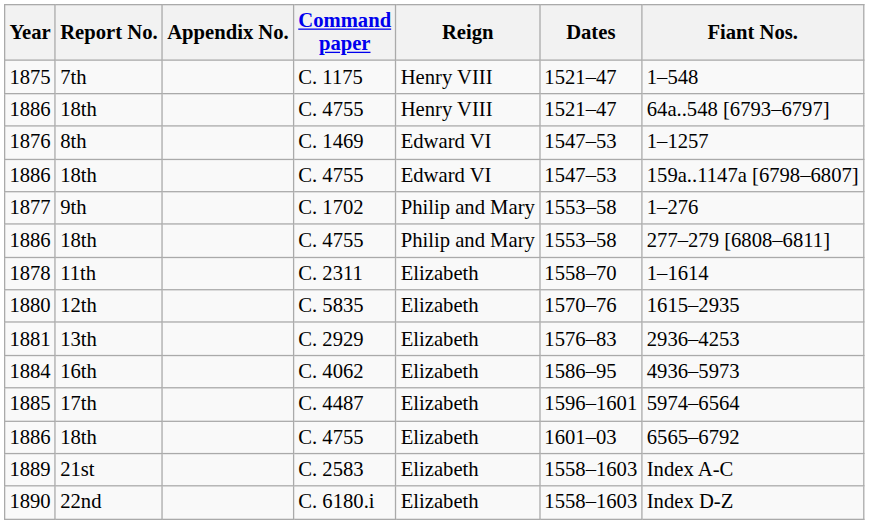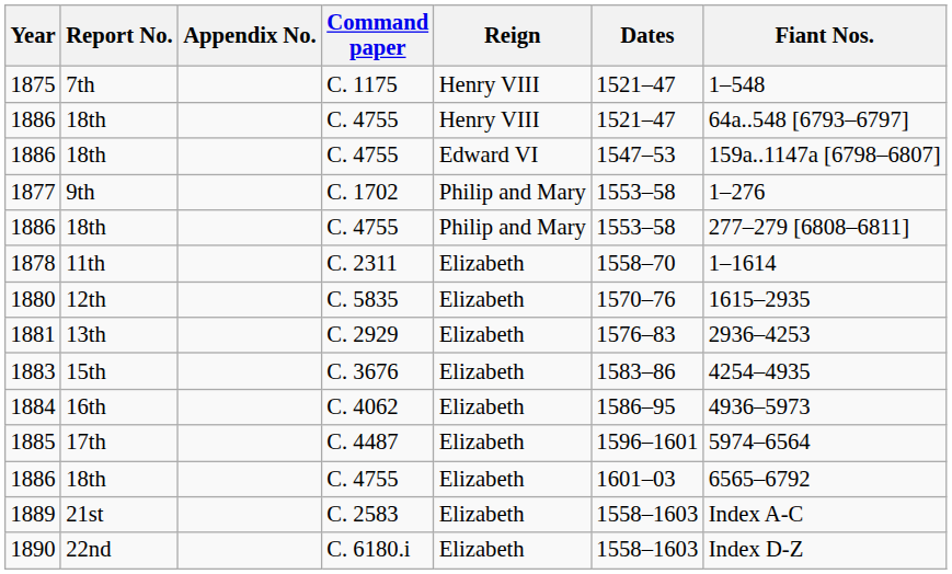 <table class="wikitable sortable">
 <tr>
 <th>Year</th>
 <th data-sort-type="number">Report No.</th>
 <th>Appendix No.</th>
 <th><a href='#'>Command<br>paper</a></th>
 <th>Reign</th>
 <th data-sort-type="number">Dates</th>
 <th data-sort-type="number">Fiant Nos.</th>
 </tr>
 <tr>
 <td>1875</td>
 <td>7th</td>
 <td></td>
 <td>C. 1175</td>
 <td>Henry VIII</td>
 <td>1521–47</td>
 <td>1–548</td>
 </tr>
 <tr>
 <td>1886</td>
 <td>18th</td>
 <td></td>
 <td>C. 4755</td>
 <td>Henry VIII</td>
 <td>1521–47</td>
 <td>64a..548 [6793–6797]</td>
-</tr>
-<tr>
-<td>1876</td>
-<td>8th</td>
-<td></td>
-<td>C. 1469</td>
-<td>Edward VI</td>
-<td>1547–53</td>
-<td>1–1257</td>
 </tr>
 <tr>
 <td>1886</td>
 <td>18th</td>
 <td></td>
 <td>C. 4755</td>
 <td>Edward VI</td>
 <td>1547–53</td>
 <td>159a..1147a [6798–6807]</td>
 </tr>
 <tr>
 <td>1877</td>
 <td>9th</td>
 <td></td>
 <td>C. 1702</td>
 <td>Philip and Mary</td>
 <td>1553–58</td>
 <td>1–276</td>
 </tr>
 <tr>
 <td>1886</td>
 <td>18th</td>
 <td></td>
 <td>C. 4755</td>
 <td>Philip and Mary</td>
 <td>1553–58</td>
 <td>277–279 [6808–6811]</td>
 </tr>
 <tr>
 <td>1878</td>
 <td>11th</td>
 <td></td>
 <td>C. 2311</td>
 <td>Elizabeth</td>
 <td>1558–70</td>
 <td>1–1614</td>
 </tr>
 <tr>
 <td>1880</td>
 <td>12th</td>
 <td></td>
 <td>C. 5835</td>
 <td>Elizabeth</td>
 <td>1570–76</td>
 <td>1615–2935</td>
 </tr>
 <tr>
 <td>1881</td>
 <td>13th</td>
 <td></td>
 <td>C. 2929</td>
 <td>Elizabeth</td>
 <td>1576–83</td>
 <td>2936–4253</td>
 </tr>
 <tr>
+<td>1883</td>
+<td>15th</td>
+<td></td>
+<td>C. 3676</td>
+<td>Elizabeth</td>
+<td>1583–86</td>
+<td>4254–4935</td>
+</tr>
+<tr>
 <td>1884</td>
 <td>16th</td>
 <td></td>
 <td>C. 4062</td>
 <td>Elizabeth</td>
 <td>1586–95</td>
 <td>4936–5973</td>
 </tr>
 <tr>
 <td>1885</td>
 <td>17th</td>
 <td></td>
 <td>C. 4487</td>
 <td>Elizabeth</td>
 <td>1596–1601</td>
 <td>5974–6564</td>
 </tr>
 <tr>
 <td>1886</td>
 <td>18th</td>
 <td></td>
 <td>C. 4755</td>
 <td>Elizabeth</td>
 <td>1601–03</td>
 <td>6565–6792</td>
 </tr>
 <tr>
 <td>1889</td>
 <td>21st</td>
 <td></td>
 <td>C. 2583</td>
 <td>Elizabeth</td>
 <td>1558–1603</td>
 <td>Index A-C</td>
 </tr>
 <tr>
 <td>1890</td>
 <td>22nd</td>
 <td></td>
 <td>C. 6180.i</td>
 <td>Elizabeth</td>
 <td>1558–1603</td>
 <td>Index D-Z</td>
 </tr>
 </table>
